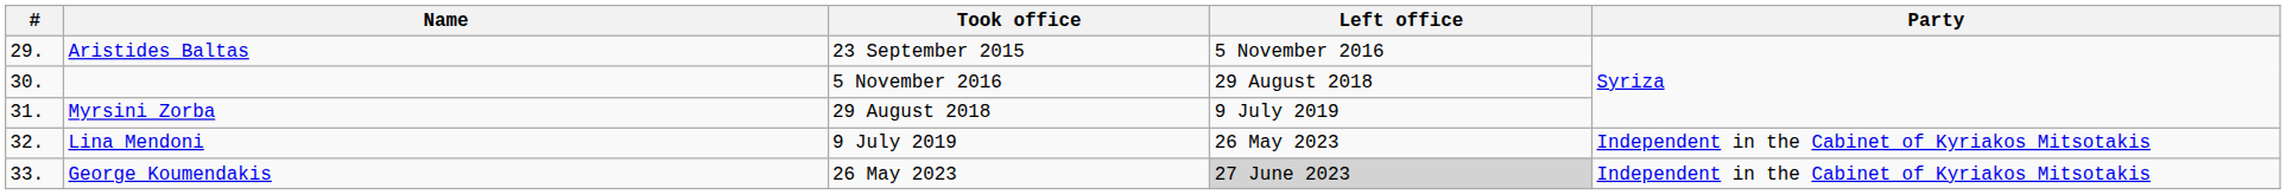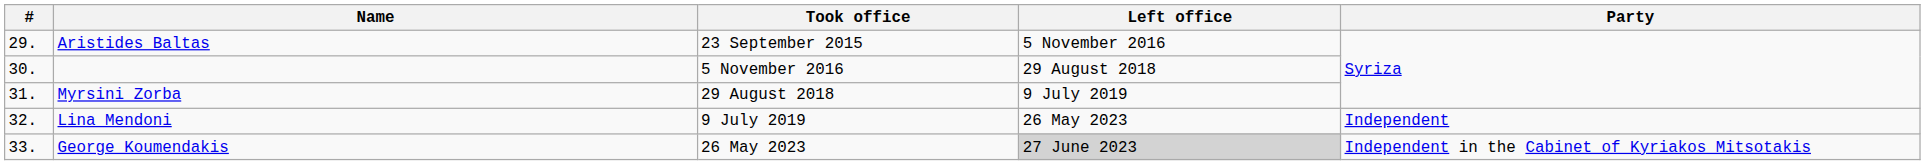 <table class="wikitable">
 <tr>
 <th width="1%">#</th>
 <th width="20%">Name</th>
 <th width="10%">Took office</th>
 <th width="10%">Left office</th>
 <th width="18%">Party</th>
 </tr>
 <tr>
 <td>29.</td>
 <td><a href='#'>Aristides Baltas</a></td>
 <td>23 September 2015</td>
 <td>5 November 2016</td>
 <td rowspan=3><a href='#'>Syriza</a></td>
 </tr>
 <tr>
 <td>30.</td>
 <td></td>
 <td>5 November 2016</td>
 <td>29 August 2018</td>
 </tr>
 <tr>
 <td>31.</td>
 <td><a href='#'>Myrsini Zorba</a></td>
 <td>29 August 2018</td>
 <td>9 July 2019</td>
 </tr>
 <tr>
 <td>32.</td>
 <td><a href='#'>Lina Mendoni</a></td>
 <td>9 July 2019</td>
 <td>26 May 2023</td>
-<td><a href='#'>Independent</a> in the <a href='#'>Cabinet of Kyriakos Mitsotakis</a></td>
+<td><a href='#'>Independent</a></td>
 </tr>
 <tr>
 <td>33.</td>
 <td><a href='#'>George Koumendakis</a></td>
 <td>26 May 2023</td>
 <td style="background: lightgrey;">27 June 2023</td>
 <td><a href='#'>Independent</a> in the <a href='#'>Cabinet of Kyriakos Mitsotakis</a></td>
 </tr>
 </table>
